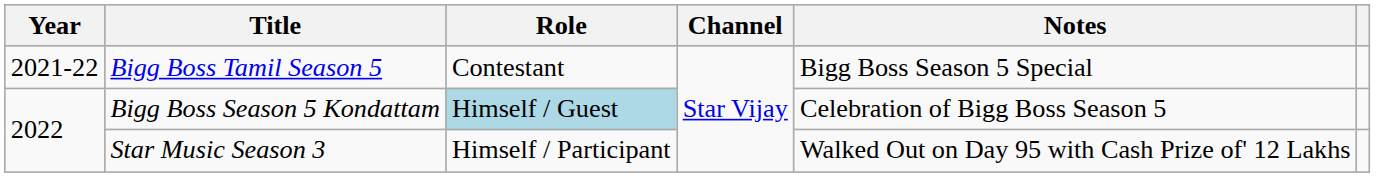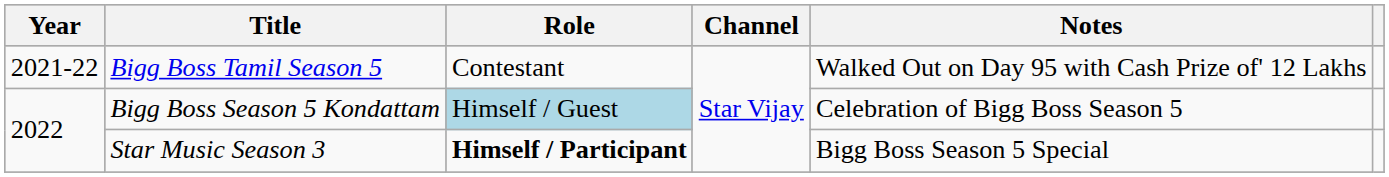 <table class="wikitable sortable">
 <tr>
 <th>Year</th>
 <th>Title</th>
 <th>Role</th>
 <th scope="col" class="unsortable">Channel</th>
 <th>Notes</th>
 <th scope="col" class="unsortable"></th>
 </tr>
 <tr>
 <td>2021-22</td>
 <td><em><a href='#'>Bigg Boss Tamil Season 5</a></em></td>
 <td>Contestant</td>
 <td rowspan="3"><a href='#'>Star Vijay</a></td>
-<td>Bigg Boss Season 5 Special</td>
+<td Walked out on Day 95 with a cash prize of 12 lakhs>Walked Out on Day 95 with Cash Prize of' 12 Lakhs</td>
 <td></td>
 </tr>
 <tr>
 <td rowspan="2">2022</td>
 <td><em>Bigg Boss Season 5 Kondattam</em></td>
 <td style="background: lightblue;">Himself / Guest</td>
 <td>Celebration of Bigg Boss Season 5</td>
 <td></td>
 </tr>
 <tr>
 <td><em>Star Music Season 3</em></td>
-<td>Himself / Participant</td>
-<td Walked out on Day 95 with a cash prize of 12 lakhs>Walked Out on Day 95 with Cash Prize of' 12 Lakhs</td>
+<td><strong>Himself / Participant</strong></td>
+<td>Bigg Boss Season 5 Special</td>
 <td></td>
 </tr>
 </table>
